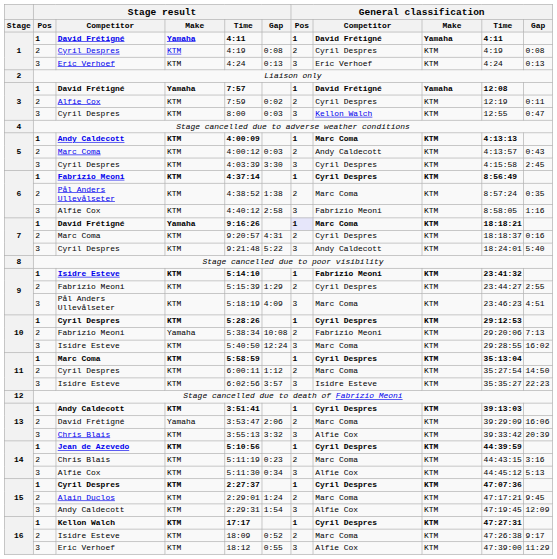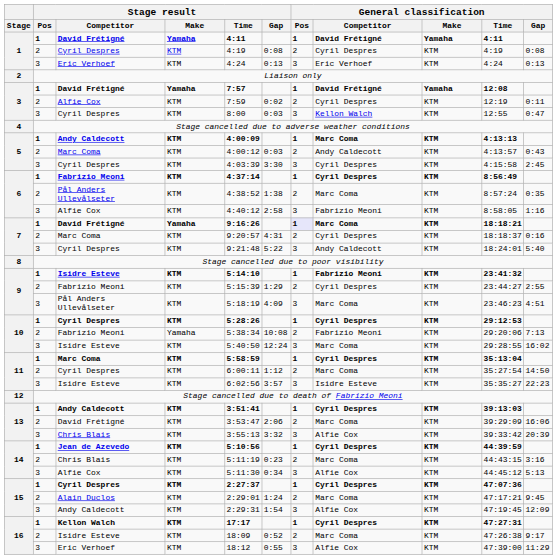 <table class="wikitable" style="font-size:97%;">
 <tr>
 <th></th>
 <th colspan=5><big>Stage result </big></th>
 <th colspan=5><big>General classification</big></th>
 </tr>
 <tr>
 <th width="40px">Stage</th>
 <th width="30px">Pos</th>
 <th width="170px">Competitor</th>
 <th width="90px">Make</th>
 <th width="40px">Time</th>
 <th width="40px">Gap</th>
 <th width="30px">Pos</th>
 <th width="170px">Competitor</th>
 <th width="90px">Make</th>
 <th width="40px">Time</th>
 <th width="40px">Gap</th>
 </tr>
 <tr>
 <th rowspan=3>1</th>
 <td><strong>1</strong></td>
 <td><strong> <a href='#'>David Frétigné</a></strong></td>
 <td><strong><a href='#'>Yamaha</a></strong></td>
 <td><strong>4:11</strong></td>
 <td></td>
 <td><strong>1</strong></td>
 <td><strong> David Frétigné</strong></td>
 <td><strong>Yamaha</strong></td>
 <td><strong>4:11</strong></td>
 <td></td>
 </tr>
 <tr>
 <td>2</td>
 <td> <a href='#'>Cyril Despres</a></td>
 <td><a href='#'>KTM</a></td>
 <td>4:19</td>
 <td>0:08</td>
 <td>2</td>
 <td> Cyril Despres</td>
 <td>KTM</td>
 <td>4:19</td>
 <td>0:08</td>
 </tr>
 <tr>
 <td>3</td>
 <td> <a href='#'>Eric Verhoef</a></td>
 <td>KTM</td>
 <td>4:24</td>
 <td>0:13</td>
 <td>3</td>
 <td> Eric Verhoef</td>
 <td>KTM</td>
 <td>4:24</td>
 <td>0:13</td>
 </tr>
 <tr>
 <th>2</th>
 <td colspan=10 align=center><em>Liaison only</em></td>
 </tr>
 <tr>
 <th rowspan=3>3</th>
 <td><strong>1</strong></td>
 <td><strong> David Frétigné</strong></td>
 <td><strong>Yamaha</strong></td>
 <td><strong>7:57</strong></td>
 <td></td>
 <td><strong>1</strong></td>
 <td><strong> David Frétigné</strong></td>
 <td><strong>Yamaha</strong></td>
 <td><strong>12:08</strong></td>
 <td></td>
 </tr>
 <tr>
 <td>2</td>
 <td> <a href='#'>Alfie Cox</a></td>
 <td>KTM</td>
 <td>7:59</td>
 <td>0:02</td>
 <td>2</td>
 <td> Cyril Despres</td>
 <td>KTM</td>
 <td>12:19</td>
 <td>0:11</td>
 </tr>
 <tr>
 <td>3</td>
 <td> Cyril Despres</td>
 <td>KTM</td>
 <td>8:00</td>
 <td>0:03</td>
 <td>3</td>
 <td> <a href='#'>Kellon Walch</a></td>
 <td>KTM</td>
 <td>12:55</td>
 <td>0:47</td>
 </tr>
 <tr>
 <th>4</th>
 <td colspan=10 align=center><em>Stage cancelled due to adverse weather conditions</em></td>
 </tr>
 <tr>
 <th rowspan=3>5</th>
 <td><strong>1</strong></td>
 <td><strong> <a href='#'>Andy Caldecott</a></strong></td>
 <td><strong>KTM</strong></td>
 <td><strong>4:00:09</strong></td>
 <td></td>
 <td><strong>1</strong></td>
 <td><strong> Marc Coma</strong></td>
 <td><strong>KTM</strong></td>
 <td><strong>4:13:13</strong></td>
 <td></td>
 </tr>
 <tr>
 <td>2</td>
 <td> <a href='#'>Marc Coma</a></td>
 <td>KTM</td>
 <td>4:00:12</td>
 <td>0:03</td>
 <td>2</td>
 <td> Andy Caldecott</td>
 <td>KTM</td>
 <td>4:13:57</td>
 <td>0:43</td>
 </tr>
 <tr>
 <td>3</td>
 <td> Cyril Despres</td>
 <td>KTM</td>
 <td>4:03:39</td>
 <td>3:30</td>
 <td>3</td>
 <td> Cyril Despres</td>
 <td>KTM</td>
 <td>4:15:58</td>
 <td>2:45</td>
 </tr>
 <tr>
 <th rowspan=3>6</th>
 <td><strong>1</strong></td>
 <td><strong> <a href='#'>Fabrizio Meoni</a></strong></td>
 <td><strong>KTM</strong></td>
 <td><strong>4:37:14</strong></td>
 <td></td>
 <td><strong>1</strong></td>
 <td><strong> Cyril Despres</strong></td>
 <td><strong>KTM</strong></td>
 <td><strong>8:56:49</strong></td>
 <td></td>
 </tr>
 <tr>
 <td>2</td>
 <td> <a href='#'>Pål Anders Ullevålseter</a></td>
 <td>KTM</td>
 <td>4:38:52</td>
 <td>1:38</td>
 <td>2</td>
 <td> Marc Coma</td>
 <td>KTM</td>
 <td>8:57:24</td>
 <td>0:35</td>
 </tr>
 <tr>
 <td>3</td>
 <td> Alfie Cox</td>
 <td>KTM</td>
 <td>4:40:12</td>
 <td>2:58</td>
 <td>3</td>
 <td> Fabrizio Meoni</td>
 <td>KTM</td>
 <td>8:58:05</td>
 <td>1:16</td>
 </tr>
 <tr>
 <th rowspan=3>7</th>
 <td><strong>1</strong></td>
 <td><strong> David Frétigné</strong></td>
 <td><strong>Yamaha</strong></td>
 <td><strong>9:16:26</strong></td>
 <td></td>
 <td style="background: lavender;"><strong>1</strong></td>
 <td><strong> Marc Coma</strong></td>
 <td><strong>KTM</strong></td>
 <td><strong>18:18:21</strong></td>
 <td></td>
 </tr>
 <tr>
 <td>2</td>
 <td> Marc Coma</td>
 <td>KTM</td>
 <td>9:20:57</td>
 <td>4:31</td>
 <td>2</td>
 <td> Cyril Despres</td>
 <td>KTM</td>
 <td>18:18:37</td>
 <td>0:16</td>
 </tr>
 <tr>
 <td>3</td>
 <td> Cyril Despres</td>
 <td>KTM</td>
 <td>9:21:48</td>
 <td>5:22</td>
 <td>3</td>
 <td> Andy Caldecott</td>
 <td>KTM</td>
 <td>18:24:01</td>
 <td>5:40</td>
 </tr>
 <tr>
 <th>8</th>
 <td colspan=10 align=center><em>Stage cancelled due to poor visibility</em></td>
 </tr>
 <tr>
 <th rowspan=3>9</th>
 <td><strong>1</strong></td>
 <td><strong> <a href='#'>Isidre Esteve</a></strong></td>
 <td><strong>KTM</strong></td>
 <td><strong>5:14:10</strong></td>
 <td></td>
 <td><strong>1</strong></td>
 <td><strong> Fabrizio Meoni</strong></td>
 <td><strong>KTM</strong></td>
 <td><strong>23:41:32</strong></td>
 <td></td>
 </tr>
 <tr>
 <td>2</td>
 <td> Fabrizio Meoni</td>
 <td>KTM</td>
 <td>5:15:39</td>
 <td>1:29</td>
 <td>2</td>
 <td> Cyril Despres</td>
 <td>KTM</td>
 <td>23:44:27</td>
 <td>2:55</td>
 </tr>
 <tr>
 <td>3</td>
 <td> Pål Anders Ullevålseter</td>
 <td>KTM</td>
 <td>5:18:19</td>
 <td>4:09</td>
 <td>3</td>
 <td> Marc Coma</td>
 <td>KTM</td>
 <td>23:46:23</td>
 <td>4:51</td>
 </tr>
 <tr>
 <th rowspan=3>10</th>
 <td><strong>1</strong></td>
 <td><strong> Cyril Despres</strong></td>
 <td><strong>KTM</strong></td>
 <td><strong>5:28:26</strong></td>
 <td></td>
 <td><strong>1</strong></td>
 <td><strong> Cyril Despres</strong></td>
 <td><strong>KTM</strong></td>
 <td><strong>29:12:53</strong></td>
 <td></td>
 </tr>
 <tr>
 <td>2</td>
 <td> Fabrizio Meoni</td>
 <td>Yamaha</td>
 <td>5:38:34</td>
 <td>10:08</td>
 <td>2</td>
 <td> Fabrizio Meoni</td>
 <td>KTM</td>
 <td>29:20:06</td>
 <td>7:13</td>
 </tr>
 <tr>
 <td>3</td>
 <td> Isidre Esteve</td>
 <td>KTM</td>
 <td>5:40:50</td>
 <td>12:24</td>
 <td>3</td>
 <td> Marc Coma</td>
 <td>KTM</td>
 <td>29:28:55</td>
 <td>16:02</td>
 </tr>
 <tr>
 <th rowspan=3>11</th>
 <td><strong>1</strong></td>
 <td><strong> Marc Coma</strong></td>
 <td><strong>KTM</strong></td>
 <td><strong>5:58:59</strong></td>
 <td></td>
 <td><strong>1</strong></td>
 <td><strong> Cyril Despres</strong></td>
 <td><strong>KTM</strong></td>
 <td><strong>35:13:04</strong></td>
 <td></td>
 </tr>
 <tr>
 <td>2</td>
 <td> Cyril Despres</td>
 <td>KTM</td>
 <td>6:00:11</td>
 <td>1:12</td>
 <td>2</td>
 <td> Marc Coma</td>
 <td>KTM</td>
 <td>35:27:54</td>
 <td>14:50</td>
 </tr>
 <tr>
 <td>3</td>
 <td> Isidre Esteve</td>
 <td>KTM</td>
 <td>6:02:56</td>
 <td>3:57</td>
 <td>3</td>
 <td> Isidre Esteve</td>
 <td>KTM</td>
 <td>35:35:27</td>
 <td>22:23</td>
 </tr>
 <tr>
 <th>12</th>
 <td colspan=10 align=center><em>Stage cancelled due to death of <a href='#'>Fabrizio Meoni</a></em></td>
 </tr>
 <tr>
 <th rowspan=3>13</th>
 <td><strong>1</strong></td>
 <td><strong> Andy Caldecott</strong></td>
 <td><strong>KTM</strong></td>
 <td><strong>3:51:41</strong></td>
 <td></td>
 <td><strong>1</strong></td>
 <td><strong> Cyril Despres</strong></td>
 <td><strong>KTM</strong></td>
 <td><strong>39:13:03</strong></td>
 <td></td>
 </tr>
 <tr>
 <td>2</td>
 <td> David Frétigné</td>
-<td>Yamaha</td>
+<td>KTM</td>
 <td>3:53:47</td>
 <td>2:06</td>
 <td>2</td>
 <td> Marc Coma</td>
 <td>KTM</td>
 <td>39:29:09</td>
 <td>16:06</td>
 </tr>
 <tr>
 <td>3</td>
 <td> <a href='#'>Chris Blais</a></td>
 <td>KTM</td>
 <td>3:55:13</td>
 <td>3:32</td>
 <td>3</td>
 <td> Alfie Cox</td>
 <td>KTM</td>
 <td>39:33:42</td>
 <td>20:39</td>
 </tr>
 <tr>
 <th rowspan=3>14</th>
 <td><strong>1</strong></td>
 <td><strong> <a href='#'>Jean de Azevedo</a></strong></td>
 <td><strong>KTM</strong></td>
 <td><strong>5:10:56</strong></td>
 <td></td>
 <td><strong>1</strong></td>
 <td><strong> Cyril Despres</strong></td>
 <td><strong>KTM</strong></td>
 <td><strong>44:39:59</strong></td>
 <td></td>
 </tr>
 <tr>
 <td>2</td>
 <td> Chris Blais</td>
 <td>KTM</td>
 <td>5:11:19</td>
 <td>0:23</td>
 <td>2</td>
 <td> Marc Coma</td>
 <td>KTM</td>
 <td>44:43:15</td>
 <td>3:16</td>
 </tr>
 <tr>
 <td>3</td>
 <td> Alfie Cox</td>
 <td>KTM</td>
 <td>5:11:30</td>
 <td>0:34</td>
 <td>3</td>
 <td> Alfie Cox</td>
 <td>KTM</td>
 <td>44:45:12</td>
 <td>5:13</td>
 </tr>
 <tr>
 <th rowspan=3>15</th>
 <td><strong>1</strong></td>
 <td><strong> Cyril Despres</strong></td>
 <td><strong>KTM</strong></td>
 <td><strong>2:27:37</strong></td>
 <td></td>
 <td><strong>1</strong></td>
 <td><strong> Cyril Despres</strong></td>
 <td><strong>KTM</strong></td>
 <td><strong>47:07:36</strong></td>
 <td></td>
 </tr>
 <tr>
 <td>2</td>
 <td> <a href='#'>Alain Duclos</a></td>
 <td>KTM</td>
 <td>2:29:01</td>
 <td>1:24</td>
 <td>2</td>
 <td> Marc Coma</td>
 <td>KTM</td>
 <td>47:17:21</td>
 <td>9:45</td>
 </tr>
 <tr>
 <td>3</td>
 <td> Andy Caldecott</td>
 <td>KTM</td>
 <td>2:29:31</td>
 <td>1:54</td>
 <td>3</td>
 <td> Alfie Cox</td>
 <td>KTM</td>
 <td>47:19:45</td>
 <td>12:09</td>
 </tr>
 <tr>
 <th rowspan=3>16</th>
 <td><strong>1</strong></td>
 <td><strong> Kellon Walch</strong></td>
 <td><strong>KTM</strong></td>
 <td><strong>17:17</strong></td>
 <td></td>
 <td><strong>1</strong></td>
 <td><strong> Cyril Despres</strong></td>
 <td><strong>KTM</strong></td>
 <td><strong>47:27:31</strong></td>
 <td></td>
 </tr>
 <tr>
 <td>2</td>
 <td> Isidre Esteve</td>
 <td>KTM</td>
 <td>18:09</td>
 <td>0:52</td>
 <td>2</td>
 <td> Marc Coma</td>
 <td>KTM</td>
 <td>47:26:38</td>
 <td>9:17</td>
 </tr>
 <tr>
 <td>3</td>
 <td> Eric Verhoef</td>
 <td>KTM</td>
 <td>18:12</td>
 <td>0:55</td>
 <td>3</td>
 <td> Alfie Cox</td>
 <td>KTM</td>
 <td>47:39:00</td>
 <td>11:29</td>
 </tr>
 </table>
